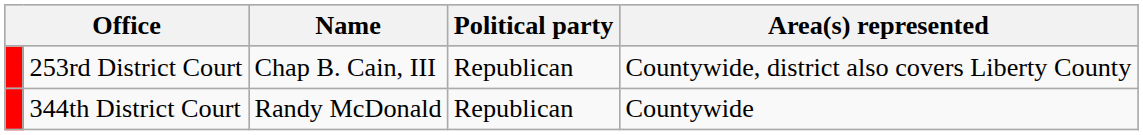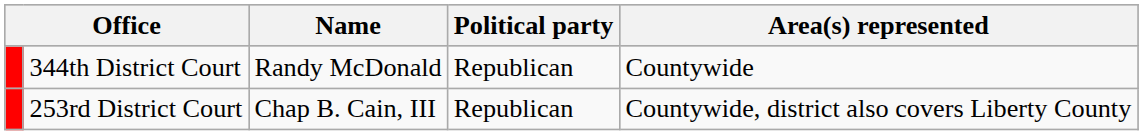 <table class="wikitable">
 <tr>
 <th colspan="2">Office</th>
 <th>Name</th>
 <th>Political party</th>
 <th>Area(s) represented</th>
 </tr>
 <tr>
 <td bgcolor="red"> </td>
+<td>344th District Court</td>
+<td>Randy McDonald</td>
+<td>Republican</td>
+<td>Countywide</td>
+</tr>
+<tr>
+<td bgcolor="red"> </td>
 <td>253rd District Court</td>
 <td>Chap B. Cain, III</td>
 <td>Republican</td>
 <td>Countywide, district also covers Liberty County</td>
 </tr>
-<tr>
-<td bgcolor="red"> </td>
-<td>344th District Court</td>
-<td>Randy McDonald</td>
-<td>Republican</td>
-<td>Countywide</td>
-</tr>
 </table>
